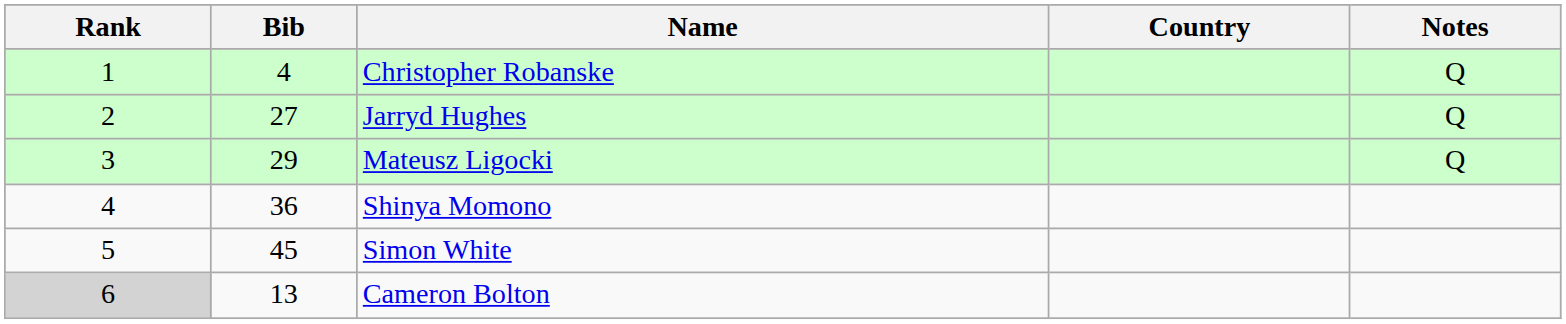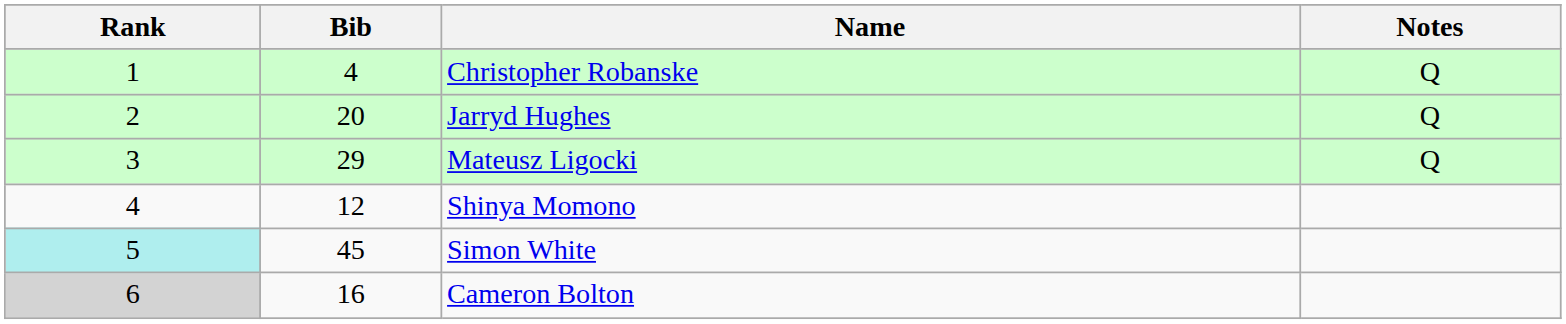 <table class="wikitable" style="text-align:center;" width=70%>
 <tr>
 <th>Rank</th>
 <th>Bib</th>
 <th>Name</th>
-<th>Country</th>
 <th>Notes</th>
 </tr>
 <tr bgcolor="#ccffcc">
 <td>1</td>
 <td>4</td>
 <td align=left><a href='#'>Christopher Robanske</a></td>
-<td align=left></td>
 <td>Q</td>
 </tr>
 <tr bgcolor="#ccffcc">
 <td>2</td>
-<td>27</td>
+<td>20</td>
 <td align=left><a href='#'>Jarryd Hughes</a></td>
-<td align=left></td>
 <td>Q</td>
 </tr>
 <tr bgcolor="#ccffcc">
 <td>3</td>
 <td>29</td>
 <td align=left><a href='#'>Mateusz Ligocki</a></td>
-<td align=left></td>
 <td>Q</td>
 </tr>
 <tr>
 <td>4</td>
-<td>36</td>
+<td>12</td>
 <td align=left><a href='#'>Shinya Momono</a></td>
-<td align=left></td>
 <td></td>
 </tr>
 <tr>
-<td>5</td>
+<td style="background: paleturquoise;">5</td>
 <td>45</td>
 <td align=left><a href='#'>Simon White</a></td>
-<td align=left></td>
 <td></td>
 </tr>
 <tr>
 <td style="background: lightgrey;">6</td>
-<td>13</td>
+<td>16</td>
 <td align=left><a href='#'>Cameron Bolton</a></td>
-<td align=left></td>
 <td></td>
 </tr>
 </table>
